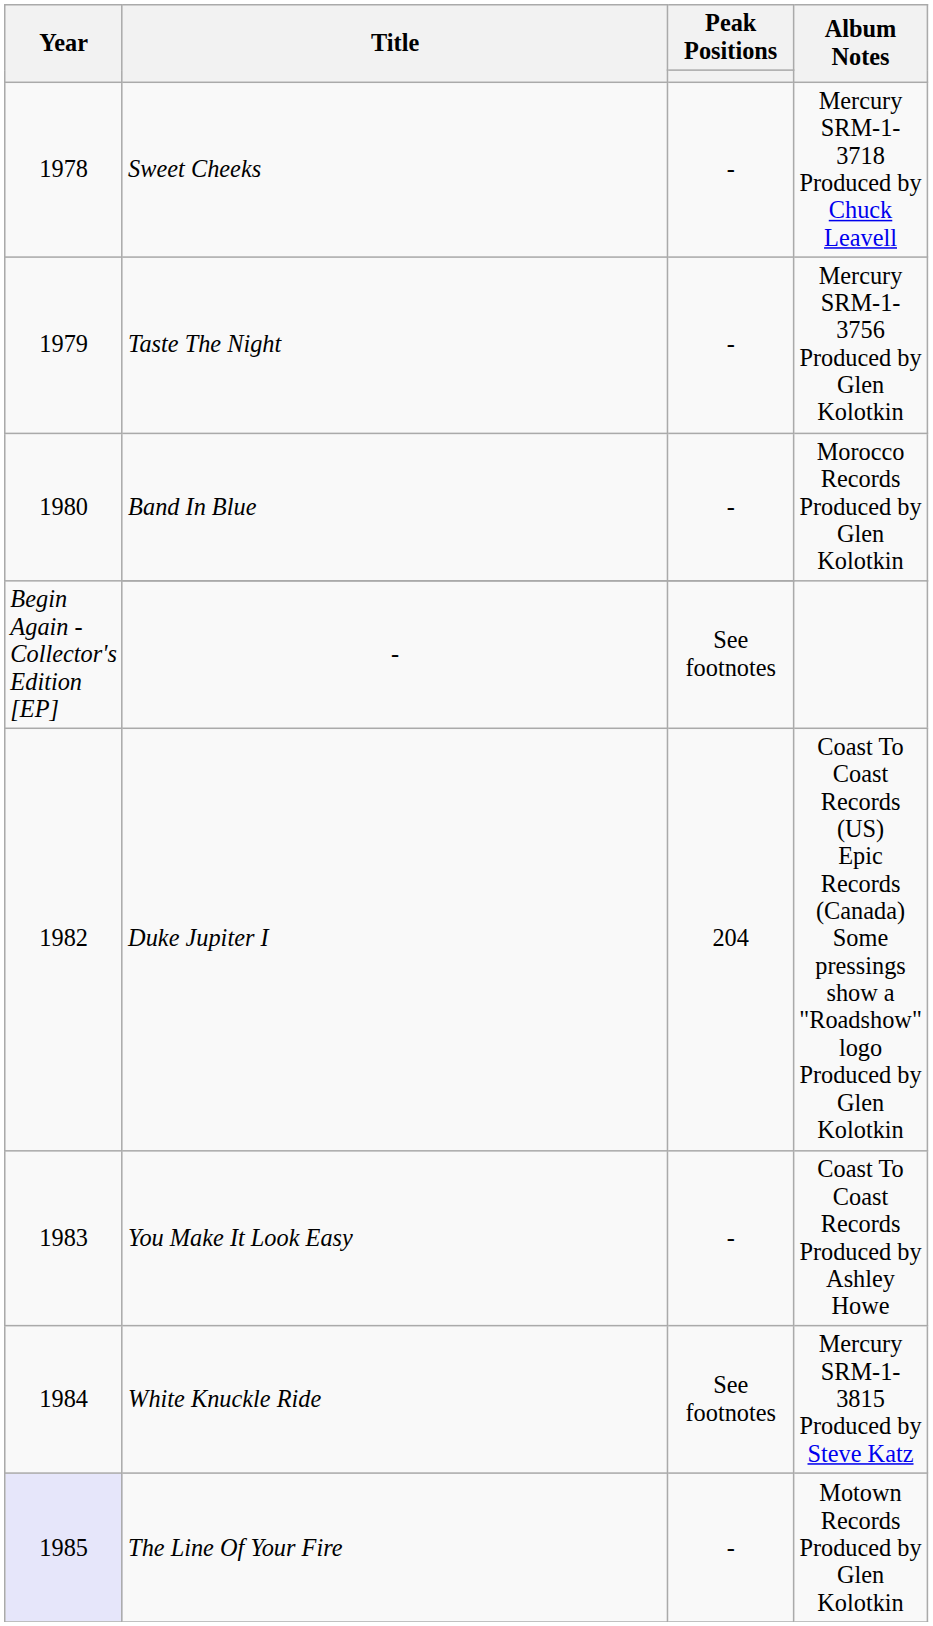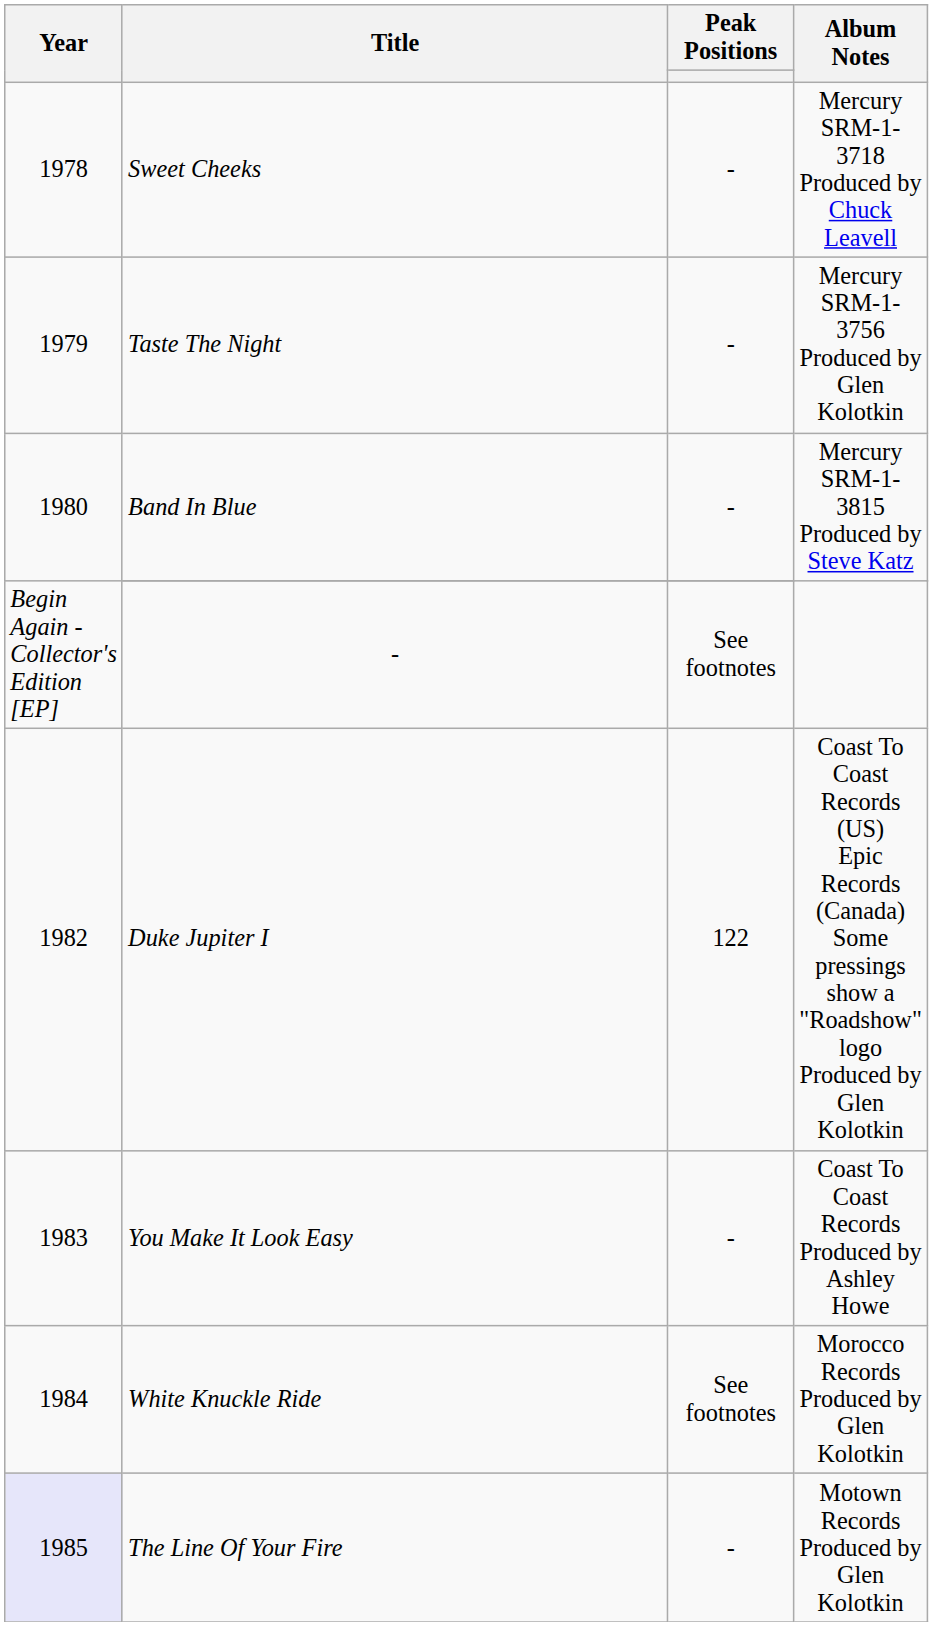 <table class="wikitable">
 <tr>
 <th rowspan="2">Year</th>
 <th rowspan="2" style="width:28em;">Title</th>
 <th colspan="1">Peak Positions</th>
 <th rowspan="2">Album Notes</th>
 </tr>
 <tr>
 <th width="80"></th>
 </tr>
 <tr>
 <td align=center>1978</td>
 <td><em>Sweet Cheeks</em></td>
 <td align=center>-</td>
 <td align=center>Mercury SRM-1-3718<br>Produced by <a href='#'>Chuck Leavell</a></td>
 </tr>
 <tr>
 <td align=center>1979</td>
 <td><em>Taste The Night</em></td>
 <td align=center>-</td>
 <td align=center>Mercury SRM-1-3756<br>Produced by Glen Kolotkin</td>
 </tr>
 <tr>
 <td rowspan="2"; align=center>1980</td>
 <td><em>Band In Blue</em></td>
 <td align=center>-</td>
-<td align=center>Morocco Records<br>Produced by Glen Kolotkin</td>
+<td align=center>Mercury SRM-1-3815<br>Produced by <a href='#'>Steve Katz</a></td>
 </tr>
 <tr>
 </tr>
 <tr>
 <td><em>Begin Again - Collector's Edition [EP]</em></td>
 <td align=center>-</td>
 <td align=center>See footnotes</td>
 </tr>
 <tr>
 <td align=center>1982</td>
 <td><em>Duke Jupiter I</em></td>
-<td align=center>204</td>
+<td align=center>122</td>
 <td align=center>Coast To Coast Records (US)<br>Epic Records (Canada)<br>Some pressings show a "Roadshow" logo<br>Produced by Glen Kolotkin</td>
 </tr>
 <tr>
 <td align=center>1983</td>
 <td><em>You Make It Look Easy</em></td>
 <td align=center>-</td>
 <td align=center>Coast To Coast Records<br>Produced by Ashley Howe</td>
 </tr>
 <tr>
 <td align=center>1984</td>
 <td><em>White Knuckle Ride</em></td>
 <td align=center>See footnotes</td>
-<td align=center>Mercury SRM-1-3815<br>Produced by <a href='#'>Steve Katz</a></td>
+<td align=center>Morocco Records<br>Produced by Glen Kolotkin</td>
 </tr>
 <tr>
 <td align=center style="background: lavender;">1985</td>
 <td><em>The Line Of Your Fire</em></td>
 <td align=center>-</td>
 <td align=center>Motown Records<br>Produced by Glen Kolotkin</td>
 </tr>
 </table>
